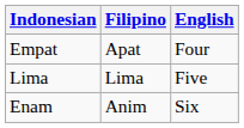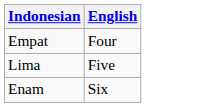 <table class="wikitable">
 <tr>
 <th><a href='#'>Indonesian</a></th>
-<th><a href='#'>Filipino</a></th>
 <th><a href='#'>English</a></th>
 </tr>
 <tr>
 <td>Empat</td>
-<td>Apat</td>
 <td>Four</td>
 </tr>
 <tr>
-<td>Lima</td>
 <td>Lima</td>
 <td>Five</td>
 </tr>
 <tr>
 <td>Enam</td>
-<td>Anim</td>
 <td>Six</td>
 </tr>
 </table>
